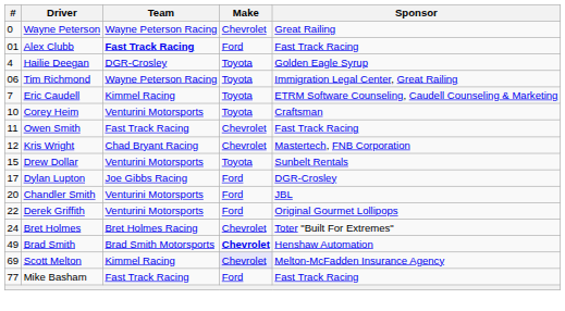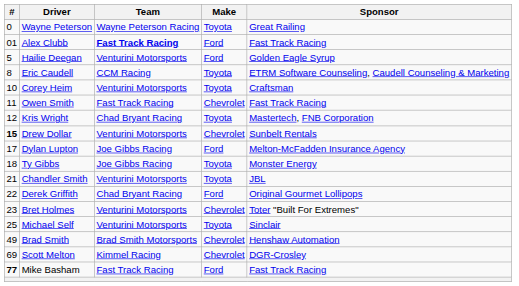 <table class="wikitable" style="font-size:95%">
 <tr>
 <th>#</th>
 <th>Driver</th>
 <th>Team</th>
 <th>Make</th>
 <th>Sponsor</th>
 </tr>
 <tr>
 <td>0</td>
 <td><a href='#'>Wayne Peterson</a></td>
 <td><a href='#'>Wayne Peterson Racing</a></td>
-<td><a href='#'>Chevrolet</a></td>
+<td><a href='#'>Toyota</a></td>
 <td><a href='#'>Great Railing</a></td>
 </tr>
 <tr>
 <td>01</td>
 <td><a href='#'>Alex Clubb</a></td>
 <td><strong><a href='#'>Fast Track Racing</a></strong></td>
 <td><a href='#'>Ford</a></td>
 <td><a href='#'>Fast Track Racing</a></td>
 </tr>
 <tr>
-<td>4</td>
+<td>5</td>
 <td><a href='#'>Hailie Deegan</a></td>
-<td><a href='#'>DGR-Crosley</a></td>
-<td><a href='#'>Toyota</a></td>
+<td><a href='#'>Venturini Motorsports</a></td>
+<td><a href='#'>Ford</a></td>
 <td><a href='#'>Golden Eagle Syrup</a></td>
 </tr>
 <tr>
-<td>06</td>
-<td><a href='#'>Tim Richmond</a></td>
-<td><a href='#'>Wayne Peterson Racing</a></td>
-<td><a href='#'>Toyota</a></td>
-<td><a href='#'>Immigration Legal Center</a>, <a href='#'>Great Railing</a></td>
-</tr>
-<tr>
-<td>7</td>
+<td>8</td>
 <td><a href='#'>Eric Caudell</a></td>
-<td><a href='#'>Kimmel Racing</a></td>
+<td><a href='#'>CCM Racing</a></td>
 <td><a href='#'>Toyota</a></td>
 <td><a href='#'>ETRM Software Counseling</a>, <a href='#'>Caudell Counseling & Marketing</a></td>
 </tr>
 <tr>
 <td>10</td>
 <td><a href='#'>Corey Heim</a></td>
 <td><a href='#'>Venturini Motorsports</a></td>
 <td><a href='#'>Toyota</a></td>
 <td><a href='#'>Craftsman</a></td>
 </tr>
 <tr>
 <td>11</td>
 <td><a href='#'>Owen Smith</a></td>
 <td><a href='#'>Fast Track Racing</a></td>
 <td><a href='#'>Chevrolet</a></td>
 <td><a href='#'>Fast Track Racing</a></td>
 </tr>
 <tr>
 <td>12</td>
 <td><a href='#'>Kris Wright</a></td>
 <td><a href='#'>Chad Bryant Racing</a></td>
-<td><a href='#'>Chevrolet</a></td>
+<td><a href='#'>Toyota</a></td>
 <td><a href='#'>Mastertech</a>, <a href='#'>FNB Corporation</a></td>
 </tr>
 <tr>
-<td>15</td>
+<td><strong>15</strong></td>
 <td><a href='#'>Drew Dollar</a></td>
 <td><a href='#'>Venturini Motorsports</a></td>
-<td><a href='#'>Toyota</a></td>
+<td><a href='#'>Chevrolet</a></td>
 <td><a href='#'>Sunbelt Rentals</a></td>
 </tr>
 <tr>
 <td>17</td>
 <td><a href='#'>Dylan Lupton</a></td>
 <td><a href='#'>Joe Gibbs Racing</a></td>
 <td><a href='#'>Ford</a></td>
-<td><a href='#'>DGR-Crosley</a></td>
+<td><a href='#'>Melton-McFadden Insurance Agency</a></td>
 </tr>
 <tr>
-<td>20</td>
+<td>18</td>
+<td><a href='#'>Ty Gibbs</a></td>
+<td><a href='#'>Joe Gibbs Racing</a></td>
+<td><a href='#'>Toyota</a></td>
+<td><a href='#'>Monster Energy</a></td>
+</tr>
+<tr>
+<td>21</td>
 <td><a href='#'>Chandler Smith</a></td>
 <td><a href='#'>Venturini Motorsports</a></td>
-<td><a href='#'>Ford</a></td>
+<td><a href='#'>Toyota</a></td>
 <td><a href='#'>JBL</a></td>
 </tr>
 <tr>
 <td>22</td>
 <td><a href='#'>Derek Griffith</a></td>
-<td><a href='#'>Venturini Motorsports</a></td>
+<td><a href='#'>Chad Bryant Racing</a></td>
 <td><a href='#'>Ford</a></td>
 <td><a href='#'>Original Gourmet Lollipops</a></td>
 </tr>
 <tr>
-<td>24</td>
+<td>23</td>
 <td><a href='#'>Bret Holmes</a></td>
-<td><a href='#'>Bret Holmes Racing</a></td>
+<td><a href='#'>Venturini Motorsports</a></td>
 <td><a href='#'>Chevrolet</a></td>
 <td><a href='#'>Toter</a> "Built For Extremes"</td>
+</tr>
+<tr>
+<td>25</td>
+<td><a href='#'>Michael Self</a></td>
+<td><a href='#'>Venturini Motorsports</a></td>
+<td><a href='#'>Toyota</a></td>
+<td><a href='#'>Sinclair</a></td>
 </tr>
 <tr>
 <td>49</td>
 <td><a href='#'>Brad Smith</a></td>
 <td><a href='#'>Brad Smith Motorsports</a></td>
-<td><strong><a href='#'>Chevrolet</a></strong></td>
+<td><a href='#'>Chevrolet</a></td>
 <td><a href='#'>Henshaw Automation</a></td>
 </tr>
 <tr>
 <td>69</td>
 <td><a href='#'>Scott Melton</a></td>
 <td><a href='#'>Kimmel Racing</a></td>
-<td style="background: lavender;"><a href='#'>Chevrolet</a></td>
-<td><a href='#'>Melton-McFadden Insurance Agency</a></td>
+<td><a href='#'>Chevrolet</a></td>
+<td><a href='#'>DGR-Crosley</a></td>
 </tr>
 <tr>
-<td>77</td>
+<td><strong>77</strong></td>
 <td>Mike Basham</td>
 <td><a href='#'>Fast Track Racing</a></td>
 <td><a href='#'>Ford</a></td>
 <td><a href='#'>Fast Track Racing</a></td>
 </tr>
 <tr>
 <th colspan="5"></th>
 </tr>
 </table>
